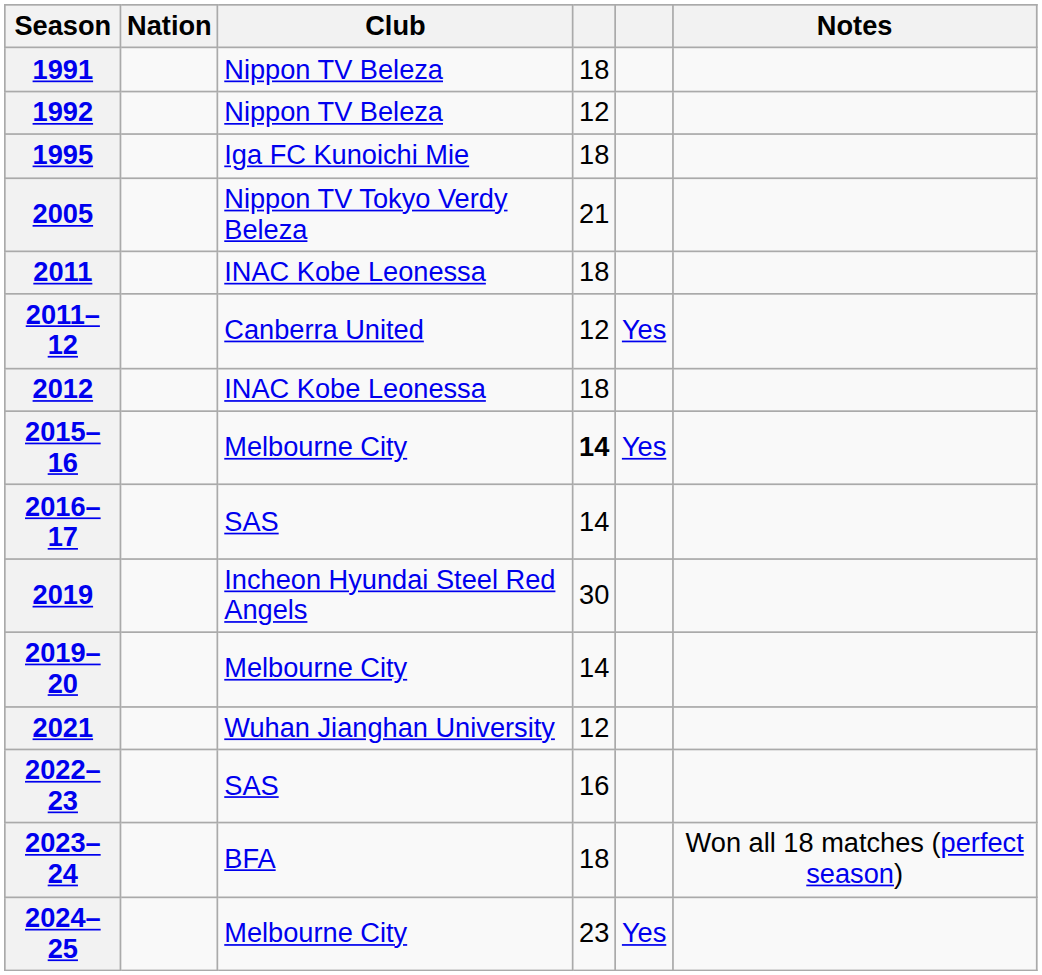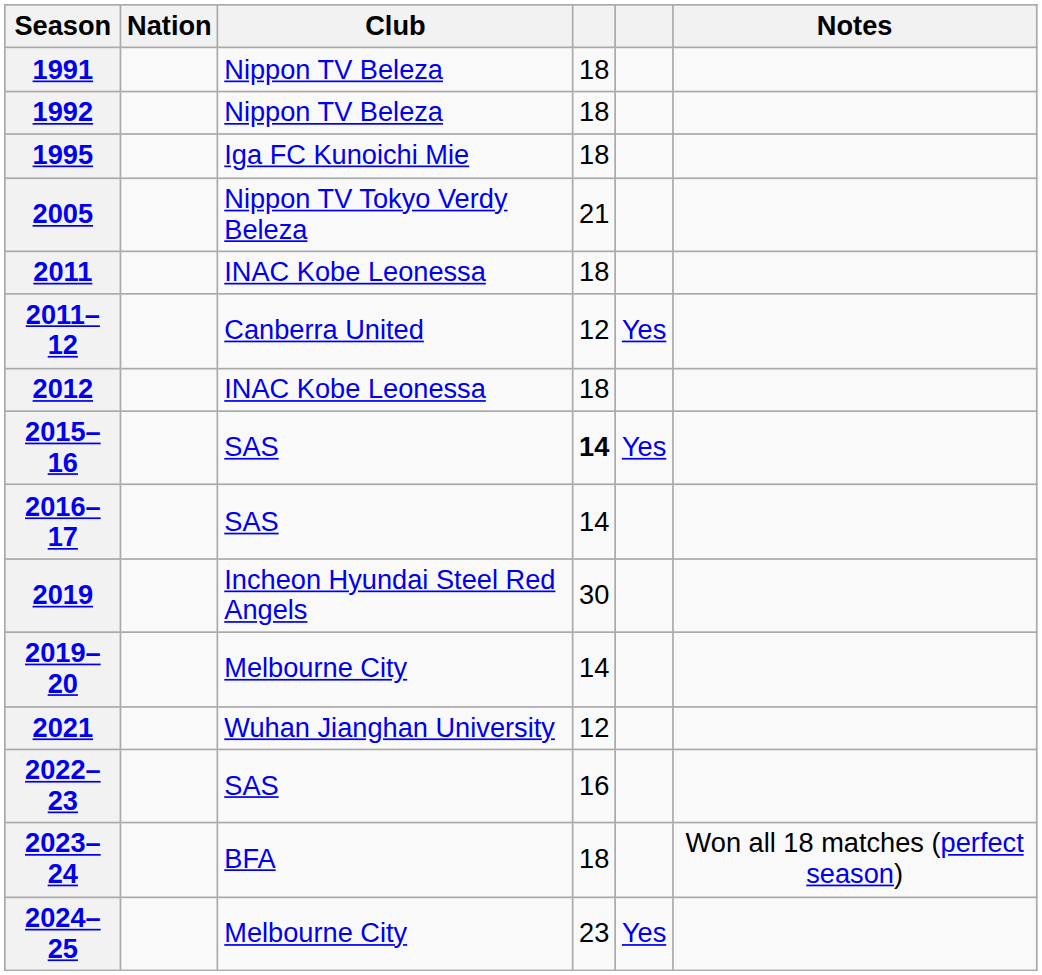 <table class="wikitable sortable plainrowheaders" style="text-align: center;">
 <tr>
 <th scope="col">Season</th>
 <th scope="col">Nation</th>
 <th scope="col">Club</th>
 <th scope="col"></th>
 <th scope="col"></th>
 <th scope="col">Notes</th>
 </tr>
 <tr>
 <th scope="row"><a href='#'>1991</a></th>
 <td align="left"></td>
 <td align="left"><a href='#'>Nippon TV Beleza</a></td>
 <td>18</td>
 <td></td>
 <td></td>
 </tr>
 <tr>
 <th scope="row"><a href='#'>1992</a></th>
 <td align="left"></td>
 <td align="left"><a href='#'>Nippon TV Beleza</a></td>
-<td>12</td>
+<td>18</td>
 <td></td>
 <td></td>
 </tr>
 <tr>
 <th scope="row"><a href='#'>1995</a></th>
 <td align="left"></td>
 <td align="left"><a href='#'>Iga FC Kunoichi Mie</a></td>
 <td>18</td>
 <td></td>
 <td></td>
 </tr>
 <tr>
 <th scope="row"><a href='#'>2005</a></th>
 <td align="left"></td>
 <td align="left"><a href='#'>Nippon TV Tokyo Verdy Beleza</a></td>
 <td>21</td>
 <td></td>
 <td></td>
 </tr>
 <tr>
 <th scope="row"><a href='#'>2011</a></th>
 <td align="left"></td>
 <td align="left"><a href='#'>INAC Kobe Leonessa</a></td>
 <td>18</td>
 <td></td>
 <td></td>
 </tr>
 <tr>
 <th scope="row"><a href='#'>2011–12</a></th>
 <td align="left"></td>
 <td align="left"><a href='#'>Canberra United</a></td>
 <td>12</td>
 <td><a href='#'>Yes</a></td>
 <td></td>
 </tr>
 <tr>
 <th scope="row"><a href='#'>2012</a></th>
 <td align="left"></td>
 <td align="left"><a href='#'>INAC Kobe Leonessa</a></td>
 <td>18</td>
 <td></td>
 <td></td>
 </tr>
 <tr>
 <th scope="row"><a href='#'>2015–16</a></th>
 <td align="left"></td>
-<td align="left"><a href='#'>Melbourne City</a></td>
+<td align="left"><a href='#'>SAS</a></td>
 <td><strong>14</strong></td>
 <td><a href='#'>Yes</a></td>
 <td></td>
 </tr>
 <tr>
 <th scope="row"><a href='#'>2016–17</a></th>
 <td align="left"></td>
 <td align="left"><a href='#'>SAS</a></td>
 <td>14</td>
 <td></td>
 <td></td>
 </tr>
 <tr>
 <th scope="row"><a href='#'>2019</a></th>
 <td align="left"></td>
 <td align="left"><a href='#'>Incheon Hyundai Steel Red Angels</a></td>
 <td>30</td>
 <td></td>
 <td></td>
 </tr>
 <tr>
 <th scope="row"><a href='#'>2019–20</a></th>
 <td align="left"></td>
 <td align="left"><a href='#'>Melbourne City</a></td>
 <td>14</td>
 <td></td>
 <td></td>
 </tr>
 <tr>
 <th scope="row"><a href='#'>2021</a></th>
 <td align="left"></td>
 <td align="left"><a href='#'>Wuhan Jianghan University</a></td>
 <td>12</td>
 <td></td>
 <td></td>
 </tr>
 <tr>
 <th scope="row"><a href='#'>2022–23</a></th>
 <td align="left"></td>
 <td align="left"><a href='#'>SAS</a></td>
 <td>16</td>
 <td></td>
 <td></td>
 </tr>
 <tr>
 <th scope="row"><a href='#'>2023–24</a></th>
 <td align="left"></td>
 <td align="left"><a href='#'>BFA</a></td>
 <td>18</td>
 <td></td>
 <td>Won all 18 matches (<a href='#'>perfect season</a>)</td>
 </tr>
 <tr>
 <th scope="row"><a href='#'>2024–25</a></th>
 <td align="left"></td>
 <td align="left"><a href='#'>Melbourne City</a></td>
 <td>23</td>
 <td><a href='#'>Yes</a></td>
 <td></td>
 </tr>
 </table>
